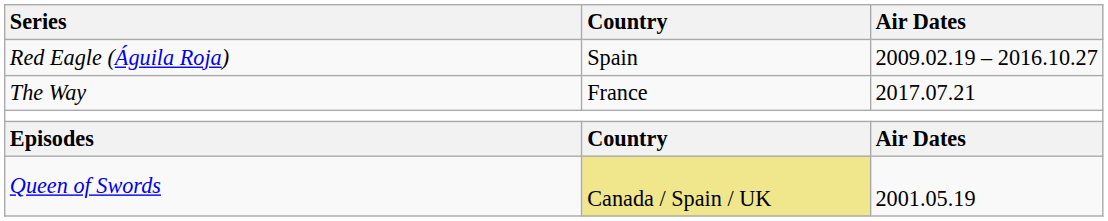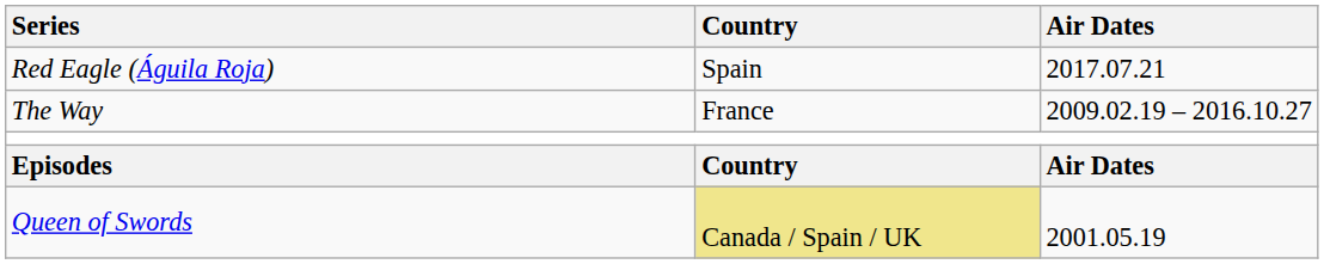 <table class="wikitable" border="1">
 <tr>
 <th width="408" style="text-align:left;">Series</th>
 <th width="200" style="text-align:left;">Country</th>
 <th width="160" style="text-align:left;">Air Dates</th>
 </tr>
 <tr>
 <td><em>Red Eagle (<a href='#'>Águila Roja</a>)</em></td>
 <td>Spain</td>
-<td>2009.02.19 – 2016.10.27</td>
+<td>2017.07.21</td>
 </tr>
 <tr>
 <td><em>The Way</em></td>
 <td>France</td>
-<td>2017.07.21</td>
+<td>2009.02.19 – 2016.10.27</td>
 </tr>
 <tr>
 <td style="background: white" colspan="3"></td>
 </tr>
 <tr>
 <th width="408" style="text-align:left;">Episodes</th>
 <th width="200" style="text-align:left;">Country</th>
 <th width="160" style="text-align:left;">Air Dates</th>
 </tr>
 <tr>
 <td><em><a href='#'>Queen of Swords</a></em><br></td>
 <td style="background: khaki;"><br>Canada / Spain / UK</td>
 <td><br>2001.05.19</td>
 </tr>
 </table>
